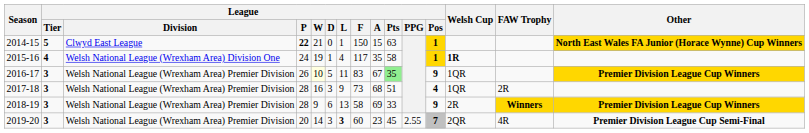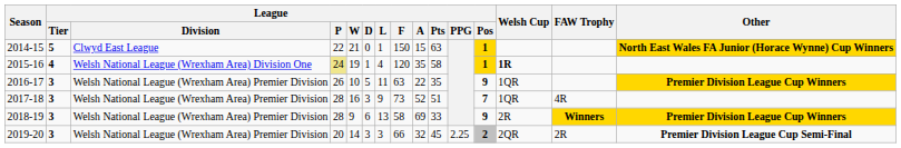 <table class="wikitable">
 <tr>
 <th rowspan="2">Season</th>
 <th colspan="11">League</th>
 <th rowspan="2">Welsh Cup</th>
 <th rowspan="2">FAW Trophy</th>
 <th rowspan="2">Other</th>
 </tr>
 <tr>
 <th>Tier</th>
 <th>Division</th>
 <th>P</th>
 <th>W</th>
 <th>D</th>
 <th>L</th>
 <th>F</th>
 <th>A</th>
 <th>Pts</th>
 <th>PPG</th>
 <th>Pos</th>
 </tr>
 <tr>
 <td>2014-15</td>
 <td><strong>5</strong></td>
 <td><a href='#'>Clwyd East League</a></td>
-<td><strong>22</strong></td>
+<td>22</td>
 <td>21</td>
 <td>0</td>
 <td>1</td>
 <td>150</td>
 <td>15</td>
 <td>63</td>
 <th rowspan="5"></th>
 <td align=center bgcolor="Gold"><strong>1</strong></td>
 <td></td>
 <td></td>
 <td align=center bgcolor="Gold"><strong>North East Wales FA Junior (Horace Wynne) Cup Winners</strong></td>
 </tr>
 <tr>
 <td>2015-16</td>
 <td><strong>4</strong></td>
 <td><a href='#'>Welsh National League (Wrexham Area) Division One</a></td>
-<td>24</td>
+<td style="background: khaki;">24</td>
 <td>19</td>
 <td>1</td>
 <td>4</td>
-<td>117</td>
+<td>120</td>
 <td>35</td>
 <td>58</td>
 <td align=center bgcolor="Gold"><strong>1</strong></td>
 <td><strong>1R</strong></td>
 <td></td>
 <td></td>
 </tr>
 <tr>
 <td>2016-17</td>
 <td><strong>3</strong></td>
 <td>Welsh National League (Wrexham Area) Premier Division</td>
 <td>26</td>
-<td style="background: lightyellow;">10</td>
+<td>10</td>
 <td>5</td>
 <td>11</td>
-<td>83</td>
-<td>67</td>
-<td style="background: lightgreen;">35</td>
+<td>63</td>
+<td>22</td>
+<td>35</td>
 <td align=center><strong>9</strong></td>
 <td>1QR</td>
 <td></td>
 <td align=center bgcolor="Gold"><strong>Premier Division League Cup Winners</strong></td>
 </tr>
 <tr>
 <td>2017-18</td>
 <td><strong>3</strong></td>
 <td>Welsh National League (Wrexham Area) Premier Division</td>
 <td>28</td>
 <td>16</td>
 <td>3</td>
 <td>9</td>
 <td>73</td>
-<td>68</td>
+<td>52</td>
 <td>51</td>
-<td align=center><strong>4</strong></td>
+<td align=center><strong>7</strong></td>
 <td>1QR</td>
-<td>2R</td>
+<td>4R</td>
 <td></td>
 </tr>
 <tr>
 <td>2018-19</td>
 <td><strong>3</strong></td>
 <td>Welsh National League (Wrexham Area) Premier Division</td>
 <td>28</td>
 <td>9</td>
 <td>6</td>
 <td>13</td>
 <td>58</td>
 <td>69</td>
 <td>33</td>
 <td align=center><strong>9</strong></td>
 <td>2R</td>
 <td align=center bgcolor="Gold"><strong>Winners</strong></td>
 <td align=center bgcolor="Gold"><strong>Premier Division League Cup Winners</strong></td>
 </tr>
 <tr>
 <td>2019-20</td>
 <td><strong>3</strong></td>
 <td>Welsh National League (Wrexham Area) Premier Division</td>
 <td>20</td>
 <td>14</td>
 <td>3</td>
-<td><strong>3</strong></td>
-<td>60</td>
-<td>23</td>
+<td>3</td>
+<td>66</td>
+<td>32</td>
 <td>45</td>
-<td>2.55</td>
-<td align=center bgcolor="silver"><strong>7</strong></td>
+<td>2.25</td>
+<td align=center bgcolor="silver"><strong>2</strong></td>
 <td>2QR</td>
-<td>4R</td>
+<td>2R</td>
 <td align=center bgcolor=""><strong>Premier Division League Cup Semi-Final</strong></td>
 </tr>
 </table>
